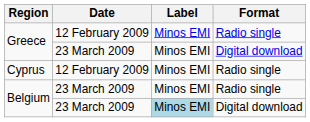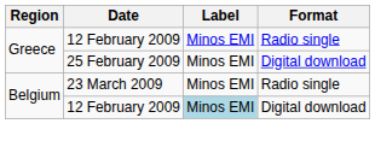 <table class="wikitable">
 <tr>
 <th>Region</th>
 <th>Date</th>
 <th>Label</th>
 <th>Format</th>
 </tr>
 <tr>
 <td rowspan=2>Greece</td>
 <td>12 February 2009</td>
 <td><a href='#'>Minos EMI</a></td>
 <td><a href='#'>Radio single</a></td>
 </tr>
 <tr>
-<td>23 March 2009</td>
+<td>25 February 2009</td>
 <td>Minos EMI</td>
 <td><a href='#'>Digital download</a></td>
-</tr>
-<tr>
-<td>Cyprus</td>
-<td>12 February 2009</td>
-<td>Minos EMI</td>
-<td>Radio single</td>
 </tr>
 <tr>
 <td rowspan=2>Belgium</td>
 <td>23 March 2009</td>
 <td>Minos EMI</td>
 <td>Radio single</td>
 </tr>
 <tr>
-<td>23 March 2009</td>
+<td>12 February 2009</td>
 <td style="background: lightblue;">Minos EMI</td>
 <td>Digital download</td>
 </tr>
 </table>
